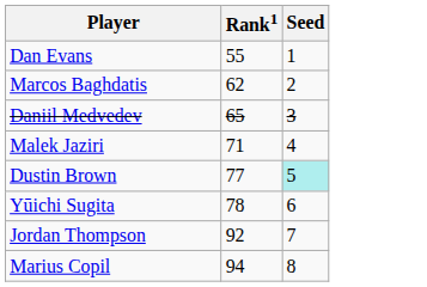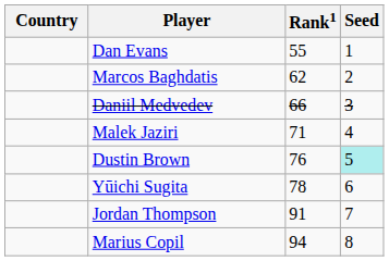 <table class="sortable wikitable">
 <tr>
+<th width="70">Country</th>
 <th width="175">Player</th>
 <th>Rank<sup>1</sup></th>
 <th>Seed</th>
 </tr>
 <tr>
+<td></td>
 <td><a href='#'>Dan Evans</a></td>
 <td>55</td>
 <td>1</td>
 </tr>
 <tr>
+<td></td>
 <td><a href='#'>Marcos Baghdatis</a></td>
 <td>62</td>
 <td>2</td>
 </tr>
 <tr>
+<td><s></s></td>
 <td><s><a href='#'>Daniil Medvedev</a></s></td>
-<td><s>65</s></td>
+<td><s>66</s></td>
 <td><s>3</s></td>
 </tr>
 <tr>
+<td></td>
 <td><a href='#'>Malek Jaziri</a></td>
 <td>71</td>
 <td>4</td>
 </tr>
 <tr>
+<td></td>
 <td><a href='#'>Dustin Brown</a></td>
-<td>77</td>
+<td>76</td>
 <td style="background: paleturquoise;">5</td>
 </tr>
 <tr>
+<td></td>
 <td><a href='#'>Yūichi Sugita</a></td>
 <td>78</td>
 <td>6</td>
 </tr>
 <tr>
+<td></td>
 <td><a href='#'>Jordan Thompson</a></td>
-<td>92</td>
+<td>91</td>
 <td>7</td>
 </tr>
 <tr>
+<td></td>
 <td><a href='#'>Marius Copil</a></td>
 <td>94</td>
 <td>8</td>
 </tr>
 </table>
